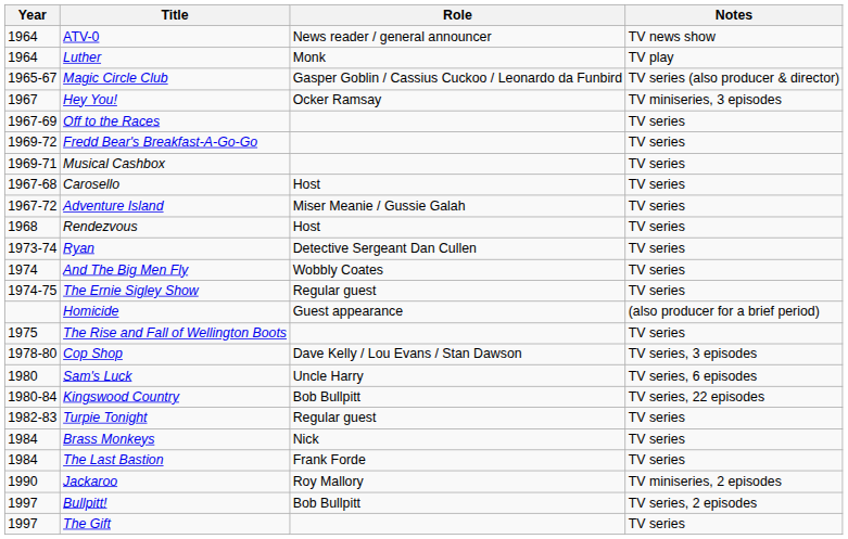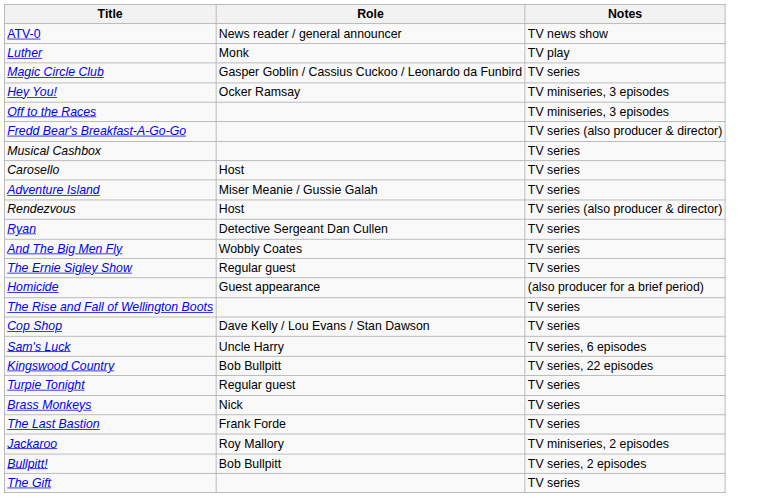 <table class="wikitable sortable">
 <tr>
-<th>Year</th>
 <th>Title</th>
 <th>Role</th>
 <th>Notes</th>
 </tr>
 <tr>
-<td>1964</td>
 <td><a href='#'>ATV-0</a></td>
 <td>News reader / general announcer</td>
 <td>TV news show</td>
 </tr>
 <tr>
-<td>1964</td>
 <td><em><a href='#'>Luther</a></em></td>
 <td>Monk</td>
 <td>TV play</td>
 </tr>
 <tr>
-<td>1965-67</td>
 <td><em><a href='#'>Magic Circle Club</a></em></td>
 <td>Gasper Goblin / Cassius Cuckoo / Leonardo da Funbird</td>
-<td>TV series (also producer & director)</td>
+<td>TV series</td>
 </tr>
 <tr>
-<td>1967</td>
 <td><em><a href='#'>Hey You!</a></em></td>
 <td>Ocker Ramsay</td>
 <td>TV miniseries, 3 episodes</td>
 </tr>
 <tr>
-<td>1967-69</td>
 <td><em><a href='#'>Off to the Races</a></em></td>
 <td></td>
-<td>TV series</td>
+<td>TV miniseries, 3 episodes</td>
 </tr>
 <tr>
-<td>1969-72</td>
 <td><em><a href='#'>Fredd Bear's Breakfast-A-Go-Go</a></em></td>
 <td></td>
-<td>TV series</td>
+<td>TV series (also producer & director)</td>
 </tr>
 <tr>
-<td>1969-71</td>
 <td><em>Musical Cashbox</em></td>
 <td></td>
 <td>TV series</td>
 </tr>
 <tr>
-<td>1967-68</td>
 <td><em>Carosello</em></td>
 <td>Host</td>
 <td>TV series</td>
 </tr>
 <tr>
-<td>1967-72</td>
 <td><em><a href='#'>Adventure Island</a></em></td>
 <td>Miser Meanie / Gussie Galah</td>
 <td>TV series</td>
 </tr>
 <tr>
-<td>1968</td>
 <td><em>Rendezvous</em></td>
 <td>Host</td>
-<td>TV series</td>
+<td>TV series (also producer & director)</td>
 </tr>
 <tr>
-<td>1973-74</td>
 <td><em><a href='#'>Ryan</a></em></td>
 <td>Detective Sergeant Dan Cullen</td>
 <td>TV series</td>
 </tr>
 <tr>
-<td>1974</td>
 <td><em><a href='#'>And The Big Men Fly</a></em></td>
 <td>Wobbly Coates</td>
 <td>TV series</td>
 </tr>
 <tr>
-<td>1974-75</td>
 <td><em><a href='#'>The Ernie Sigley Show</a></em></td>
 <td>Regular guest</td>
 <td>TV series</td>
 </tr>
 <tr>
-<td></td>
 <td><em><a href='#'>Homicide</a></em></td>
 <td>Guest appearance</td>
 <td>(also producer for a brief period)</td>
 </tr>
 <tr>
-<td>1975</td>
 <td><em><a href='#'>The Rise and Fall of Wellington Boots</a></em></td>
 <td></td>
 <td>TV series</td>
 </tr>
 <tr>
-<td>1978-80</td>
 <td><em><a href='#'>Cop Shop</a></em></td>
 <td>Dave Kelly / Lou Evans / Stan Dawson</td>
-<td>TV series, 3 episodes</td>
+<td>TV series</td>
 </tr>
 <tr>
-<td>1980</td>
 <td><em><a href='#'>Sam's Luck</a></em></td>
 <td>Uncle Harry</td>
 <td>TV series, 6 episodes</td>
 </tr>
 <tr>
-<td>1980-84</td>
 <td><em><a href='#'>Kingswood Country</a></em></td>
 <td>Bob Bullpitt</td>
 <td>TV series, 22 episodes</td>
 </tr>
 <tr>
-<td>1982-83</td>
 <td><em><a href='#'>Turpie Tonight</a></em></td>
 <td>Regular guest</td>
 <td>TV series</td>
 </tr>
 <tr>
-<td>1984</td>
 <td><em><a href='#'>Brass Monkeys</a></em></td>
 <td>Nick</td>
 <td>TV series</td>
 </tr>
 <tr>
-<td>1984</td>
 <td><em><a href='#'>The Last Bastion</a></em></td>
 <td>Frank Forde</td>
 <td>TV series</td>
 </tr>
 <tr>
-<td>1990</td>
 <td><em><a href='#'>Jackaroo</a></em></td>
 <td>Roy Mallory</td>
 <td>TV miniseries, 2 episodes</td>
 </tr>
 <tr>
-<td>1997</td>
 <td><em><a href='#'>Bullpitt!</a></em></td>
 <td>Bob Bullpitt</td>
 <td>TV series, 2 episodes</td>
 </tr>
 <tr>
-<td>1997</td>
 <td><em><a href='#'>The Gift</a></em></td>
 <td></td>
 <td>TV series</td>
 </tr>
 </table>
